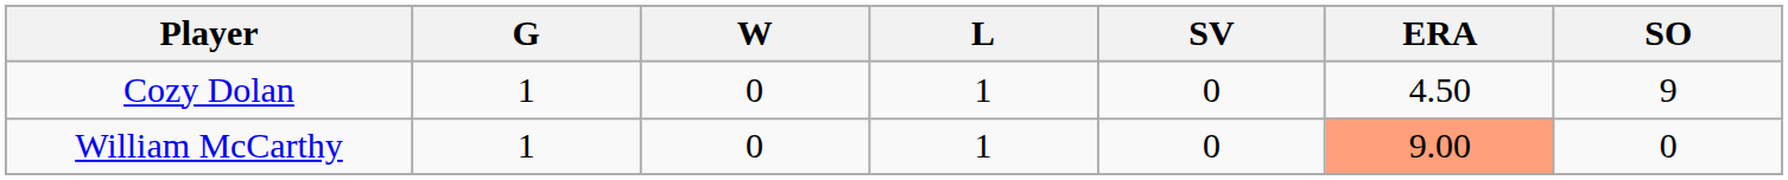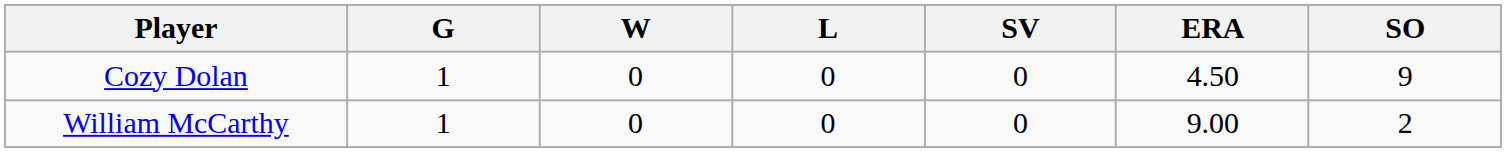 <table class="wikitable sortable">
 <tr>
 <th bgcolor="#DDDDFF" width="16%">Player</th>
 <th bgcolor="#DDDDFF" width="9%">G</th>
 <th bgcolor="#DDDDFF" width="9%">W</th>
 <th bgcolor="#DDDDFF" width="9%">L</th>
 <th bgcolor="#DDDDFF" width="9%">SV</th>
 <th bgcolor="#DDDDFF" width="9%">ERA</th>
 <th bgcolor="#DDDDFF" width="9%">SO</th>
 </tr>
 <tr align="center">
 <td><a href='#'>Cozy Dolan</a></td>
 <td>1</td>
 <td>0</td>
-<td>1</td>
+<td>0</td>
 <td>0</td>
 <td>4.50</td>
 <td>9</td>
 </tr>
 <tr align=center>
 <td><a href='#'>William McCarthy</a></td>
 <td>1</td>
 <td>0</td>
-<td>1</td>
 <td>0</td>
-<td style="background: lightsalmon;">9.00</td>
 <td>0</td>
+<td>9.00</td>
+<td>2</td>
 </tr>
 </table>
